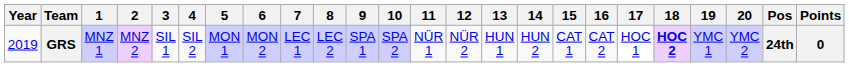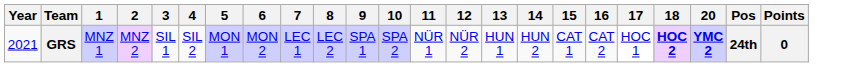 <table class="wikitable" style="text-align:center; font-size:85%">
 <tr>
 <th>Year</th>
 <th>Team</th>
 <th>1</th>
 <th>2</th>
 <th>3</th>
 <th>4</th>
 <th>5</th>
 <th>6</th>
 <th>7</th>
 <th>8</th>
 <th>9</th>
 <th>10</th>
 <th>11</th>
 <th>12</th>
 <th>13</th>
 <th>14</th>
 <th>15</th>
 <th>16</th>
 <th>17</th>
 <th>18</th>
-<th>19</th>
 <th>20</th>
 <th>Pos</th>
 <th>Points</th>
 </tr>
 <tr>
-<td><a href='#'>2019</a></td>
+<td><a href='#'>2021</a></td>
 <th nowrap>GRS</th>
 <td style="background:#CFCFFF;"><a href='#'>MNZ<br>1</a><br></td>
 <td style="background:#EFCFFF;"><a href='#'>MNZ<br>2</a><br></td>
 <td style="background:#;"><a href='#'>SIL<br>1</a></td>
 <td style="background:#;"><a href='#'>SIL<br>2</a></td>
 <td style="background:#CFCFFF;"><a href='#'>MON<br>1</a><br></td>
 <td style="background:#CFCFFF;"><a href='#'>MON<br>2</a><br></td>
 <td style="background:#CFCFFF;"><a href='#'>LEC<br>1</a><br></td>
 <td style="background:#CFCFFF;"><a href='#'>LEC<br>2</a><br></td>
 <td style="background:#CFCFFF;"><a href='#'>SPA<br>1</a><br></td>
 <td style="background:#CFCFFF;"><a href='#'>SPA<br>2</a><br></td>
 <td style="background:#;"><a href='#'>NÜR<br>1</a></td>
 <td style="background:#;"><a href='#'>NÜR<br>2</a></td>
 <td style="background:#;"><a href='#'>HUN<br>1</a></td>
 <td style="background:#;"><a href='#'>HUN<br>2</a></td>
 <td style="background:#;"><a href='#'>CAT<br>1</a></td>
 <td style="background:#;"><a href='#'>CAT<br>2</a></td>
 <td style="background:#FFFFFF;"><a href='#'>HOC<br>1</a><br></td>
 <td style="background:#EFCFFF;"><strong><a href='#'>HOC<br>2</a><br></strong></td>
-<td style="background:#CFCFFF;"><a href='#'>YMC<br>1</a><br></td>
-<td style="background:#CFCFFF;"><a href='#'>YMC<br>2</a><br></td>
+<td style="background:#CFCFFF;"><strong><a href='#'>YMC<br>2</a><br></strong></td>
 <th>24th</th>
 <th>0</th>
 </tr>
 </table>
